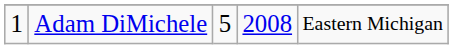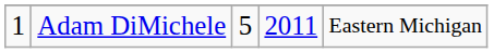 <table class="wikitable">
 <tr>
 </tr>
 <tr>
 <td>1</td>
 <td><a href='#'>Adam DiMichele</a></td>
 <td><abbr>5</abbr></td>
-<td><a href='#'>2008</a></td>
+<td><a href='#'>2011</a></td>
 <td style="font-size:80%;">Eastern Michigan</td>
 </tr>
 </table>
